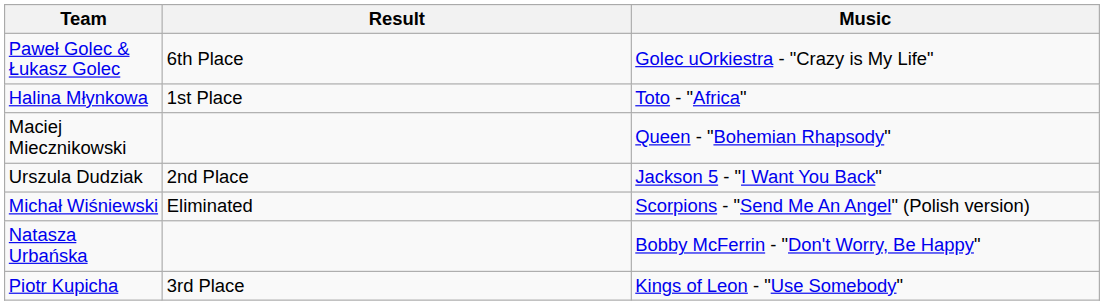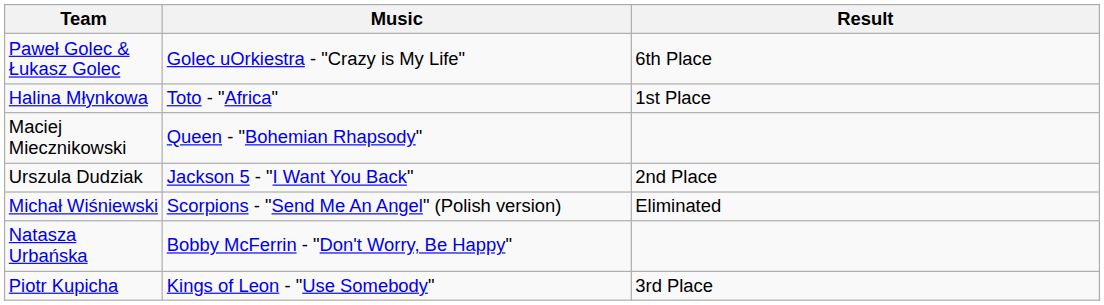 <table class="wikitable">
 <tr>
 <th style="width:130px;">Team</th>
+<th style="width:400px;">Music</th>
 <th style="width:400px;">Result</th>
-<th style="width:400px;">Music</th>
 </tr>
 <tr>
 <td><a href='#'>Paweł Golec & Łukasz Golec</a></td>
+<td><a href='#'>Golec uOrkiestra</a> - "Crazy is My Life"</td>
 <td>6th Place</td>
-<td><a href='#'>Golec uOrkiestra</a> - "Crazy is My Life"</td>
 </tr>
 <tr>
 <td><a href='#'>Halina Młynkowa</a></td>
+<td><a href='#'>Toto</a> - "<a href='#'>Africa</a>"</td>
 <td>1st Place</td>
-<td><a href='#'>Toto</a> - "<a href='#'>Africa</a>"</td>
 </tr>
 <tr>
 <td>Maciej Miecznikowski</td>
+<td><a href='#'>Queen</a> - "<a href='#'>Bohemian Rhapsody</a>"</td>
 <td></td>
-<td><a href='#'>Queen</a> - "<a href='#'>Bohemian Rhapsody</a>"</td>
 </tr>
 <tr>
 <td>Urszula Dudziak</td>
+<td><a href='#'>Jackson 5</a> - "<a href='#'>I Want You Back</a>"</td>
 <td>2nd Place</td>
-<td><a href='#'>Jackson 5</a> - "<a href='#'>I Want You Back</a>"</td>
 </tr>
 <tr>
 <td><a href='#'>Michał Wiśniewski</a></td>
+<td><a href='#'>Scorpions</a> - "<a href='#'>Send Me An Angel</a>" (Polish version)</td>
 <td>Eliminated</td>
-<td><a href='#'>Scorpions</a> - "<a href='#'>Send Me An Angel</a>" (Polish version)</td>
 </tr>
 <tr>
 <td><a href='#'>Natasza Urbańska</a></td>
+<td><a href='#'>Bobby McFerrin</a> - "<a href='#'>Don't Worry, Be Happy</a>"</td>
 <td></td>
-<td><a href='#'>Bobby McFerrin</a> - "<a href='#'>Don't Worry, Be Happy</a>"</td>
 </tr>
 <tr>
 <td><a href='#'>Piotr Kupicha</a></td>
+<td><a href='#'>Kings of Leon</a> - "<a href='#'>Use Somebody</a>"</td>
 <td>3rd Place</td>
-<td><a href='#'>Kings of Leon</a> - "<a href='#'>Use Somebody</a>"</td>
 </tr>
 </table>
